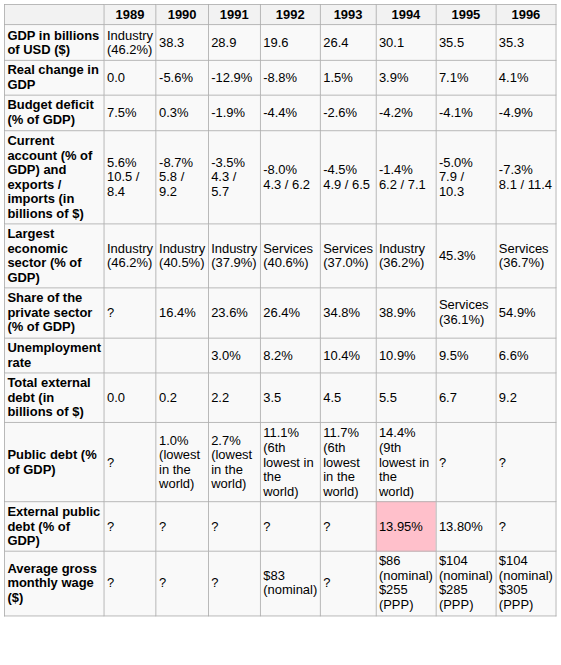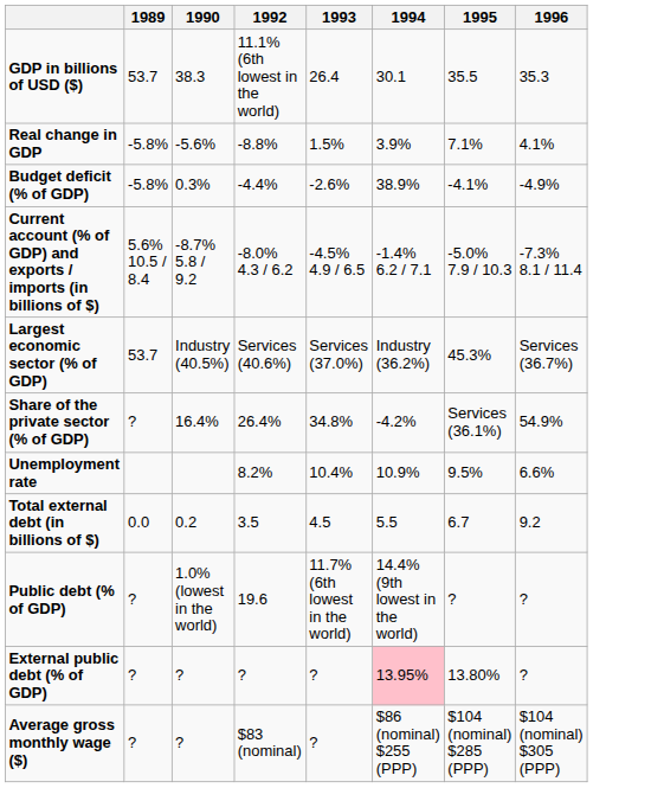 <table class="wikitable">
 <tr>
 <th></th>
 <th>1989</th>
 <th>1990</th>
-<th>1991</th>
 <th>1992</th>
 <th>1993</th>
 <th>1994</th>
 <th>1995</th>
 <th>1996</th>
 </tr>
 <tr>
 <td><strong>GDP in billions of USD ($)</strong></td>
-<td>Industry (46.2%)</td>
+<td>53.7</td>
 <td>38.3</td>
-<td>28.9</td>
-<td>19.6</td>
+<td>11.1%<br>(6th lowest in the world)</td>
 <td>26.4</td>
 <td>30.1</td>
 <td>35.5</td>
 <td>35.3</td>
 </tr>
 <tr>
 <td><strong>Real change in GDP</strong></td>
-<td>0.0</td>
+<td>-5.8%</td>
 <td>-5.6%</td>
-<td>-12.9%</td>
 <td>-8.8%</td>
 <td>1.5%</td>
 <td>3.9%</td>
 <td>7.1%</td>
 <td>4.1%</td>
 </tr>
 <tr>
 <td><strong>Budget deficit (% of GDP)</strong></td>
-<td>7.5%</td>
+<td>-5.8%</td>
 <td>0.3%</td>
-<td>-1.9%</td>
 <td>-4.4%</td>
 <td>-2.6%</td>
-<td>-4.2%</td>
+<td>38.9%</td>
 <td>-4.1%</td>
 <td>-4.9%</td>
 </tr>
 <tr>
 <td><strong>Current account (% of GDP) and<br>exports / imports (in billions of $)</strong></td>
 <td>5.6%<br>10.5 / 8.4</td>
 <td>-8.7%<br>5.8 / 9.2</td>
-<td>-3.5%<br>4.3 / 5.7</td>
 <td>-8.0%<br>4.3 / 6.2</td>
 <td>-4.5%<br>4.9 / 6.5</td>
 <td>-1.4%<br>6.2 / 7.1</td>
 <td>-5.0%<br>7.9 / 10.3</td>
 <td>-7.3%<br>8.1 / 11.4</td>
 </tr>
 <tr>
 <td><strong>Largest economic sector (% of GDP)</strong></td>
-<td>Industry (46.2%)</td>
+<td>53.7</td>
 <td>Industry (40.5%)</td>
-<td>Industry (37.9%)</td>
 <td>Services (40.6%)</td>
 <td>Services (37.0%)</td>
 <td>Industry (36.2%)</td>
 <td>45.3%</td>
 <td>Services (36.7%)</td>
 </tr>
 <tr>
 <td><strong>Share of the private sector (% of GDP)</strong></td>
 <td>?</td>
 <td>16.4%</td>
-<td>23.6%</td>
 <td>26.4%</td>
 <td>34.8%</td>
-<td>38.9%</td>
+<td>-4.2%</td>
 <td>Services (36.1%)</td>
 <td>54.9%</td>
 </tr>
 <tr>
 <td><strong>Unemployment rate</strong></td>
 <td></td>
 <td></td>
-<td>3.0%</td>
 <td>8.2%</td>
 <td>10.4%</td>
 <td>10.9%</td>
 <td>9.5%</td>
 <td>6.6%</td>
 </tr>
 <tr>
 <td><strong>Total external debt (in billions of $)</strong></td>
 <td>0.0</td>
 <td>0.2</td>
-<td>2.2</td>
 <td>3.5</td>
 <td>4.5</td>
 <td>5.5</td>
 <td>6.7</td>
 <td>9.2</td>
 </tr>
 <tr>
 <td><strong>Public debt (% of GDP)</strong></td>
 <td>?</td>
 <td>1.0%<br>(lowest in the world)</td>
-<td>2.7%<br>(lowest in the world)</td>
-<td>11.1%<br>(6th lowest in the world)</td>
+<td>19.6</td>
 <td>11.7%<br>(6th lowest in the world)</td>
 <td>14.4%<br>(9th lowest in the world)</td>
 <td>?</td>
 <td>?</td>
 </tr>
 <tr>
 <td><strong>External public debt (% of GDP)</strong></td>
-<td>?</td>
 <td>?</td>
 <td>?</td>
 <td>?</td>
 <td>?</td>
 <td style="background: pink;">13.95%</td>
 <td>13.80%</td>
 <td>?</td>
 </tr>
 <tr>
 <td><strong>Average gross monthly wage ($)</strong></td>
 <td>?</td>
 <td>?</td>
-<td>?</td>
 <td>$83 (nominal)</td>
 <td>?</td>
 <td>$86 (nominal)<br>$255 (PPP)</td>
 <td>$104 (nominal)<br>$285 (PPP)</td>
 <td>$104 (nominal)<br>$305 (PPP)</td>
 </tr>
 </table>
